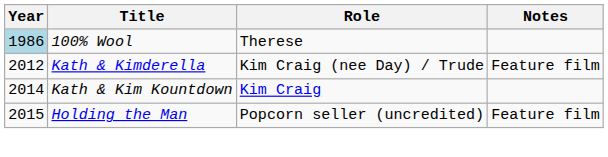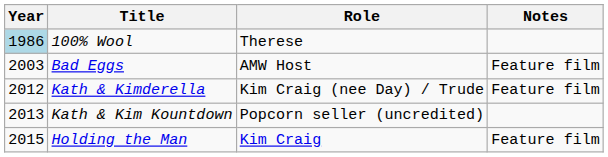 <table class="wikitable sortable">
 <tr>
 <th>Year</th>
 <th>Title</th>
 <th>Role</th>
 <th>Notes</th>
 </tr>
 <tr>
 <td style="background: lightblue;">1986</td>
 <td><em>100% Wool</em></td>
 <td>Therese</td>
 <td></td>
 </tr>
 <tr>
+<td>2003</td>
+<td><em><a href='#'>Bad Eggs</a></em></td>
+<td>AMW Host</td>
+<td>Feature film</td>
+</tr>
+<tr>
 <td>2012</td>
 <td><em><a href='#'>Kath & Kimderella</a></em></td>
 <td>Kim Craig (nee Day) / Trude</td>
 <td>Feature film</td>
 </tr>
 <tr>
-<td>2014</td>
+<td>2013</td>
 <td><em>Kath & Kim Kountdown</em></td>
-<td><a href='#'>Kim Craig</a></td>
+<td>Popcorn seller (uncredited)</td>
 <td></td>
 </tr>
 <tr>
 <td>2015</td>
 <td><em><a href='#'>Holding the Man</a></em></td>
-<td>Popcorn seller (uncredited)</td>
+<td><a href='#'>Kim Craig</a></td>
 <td>Feature film</td>
 </tr>
 </table>
